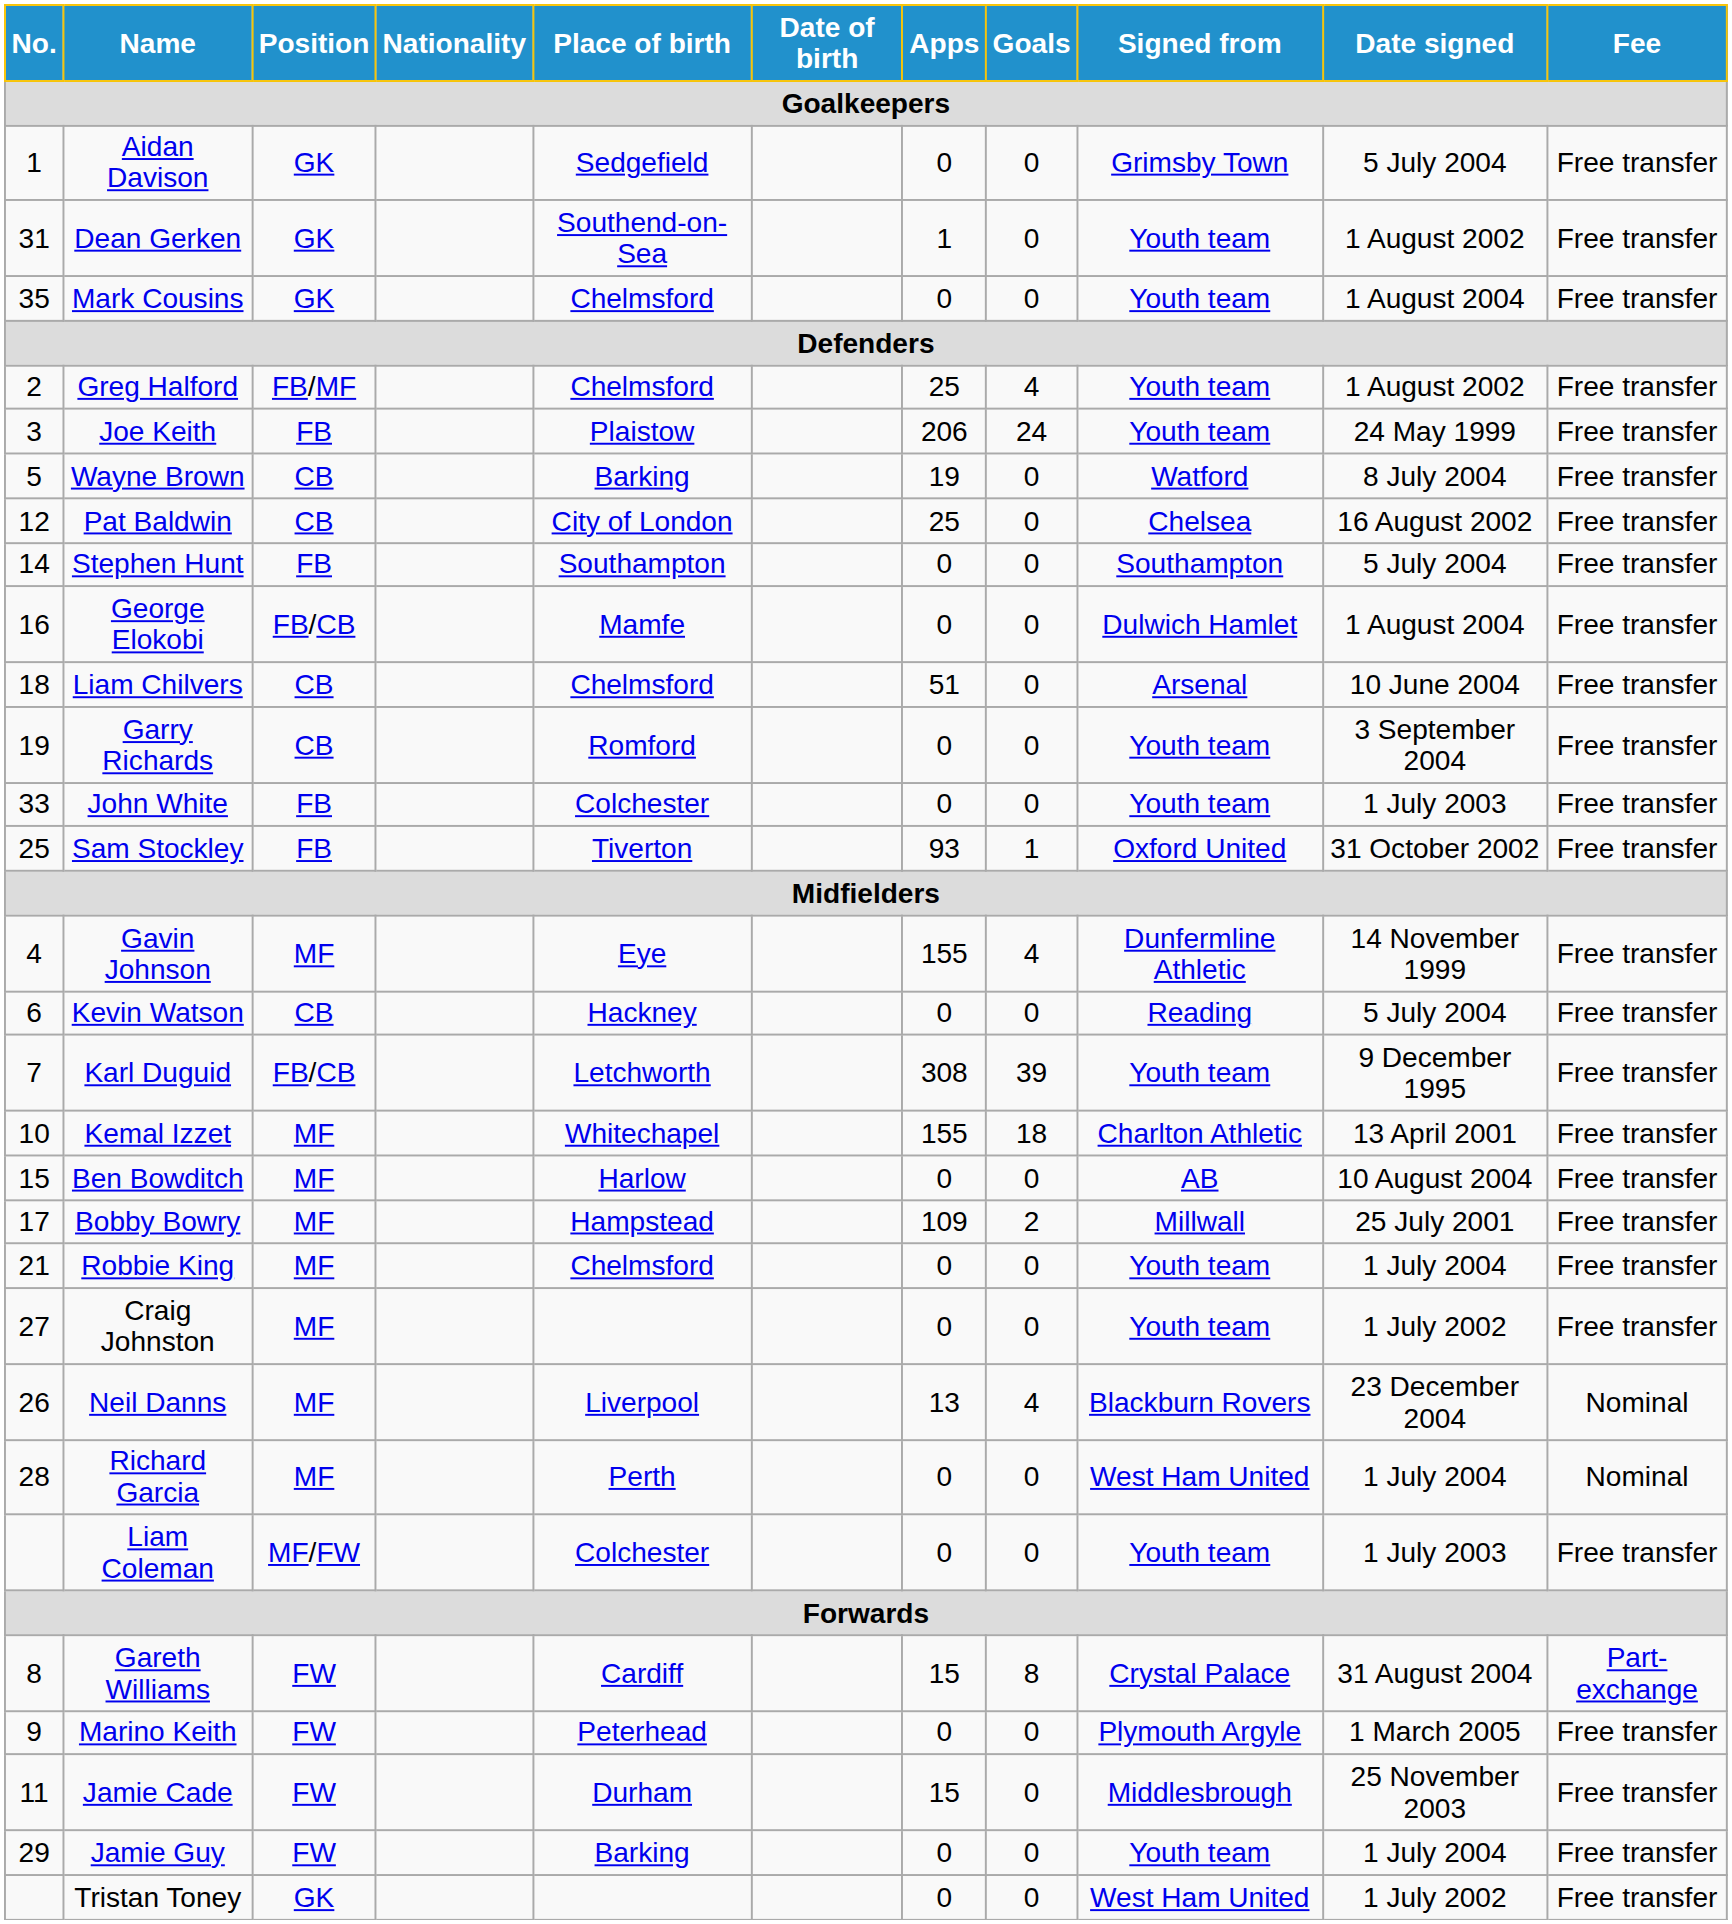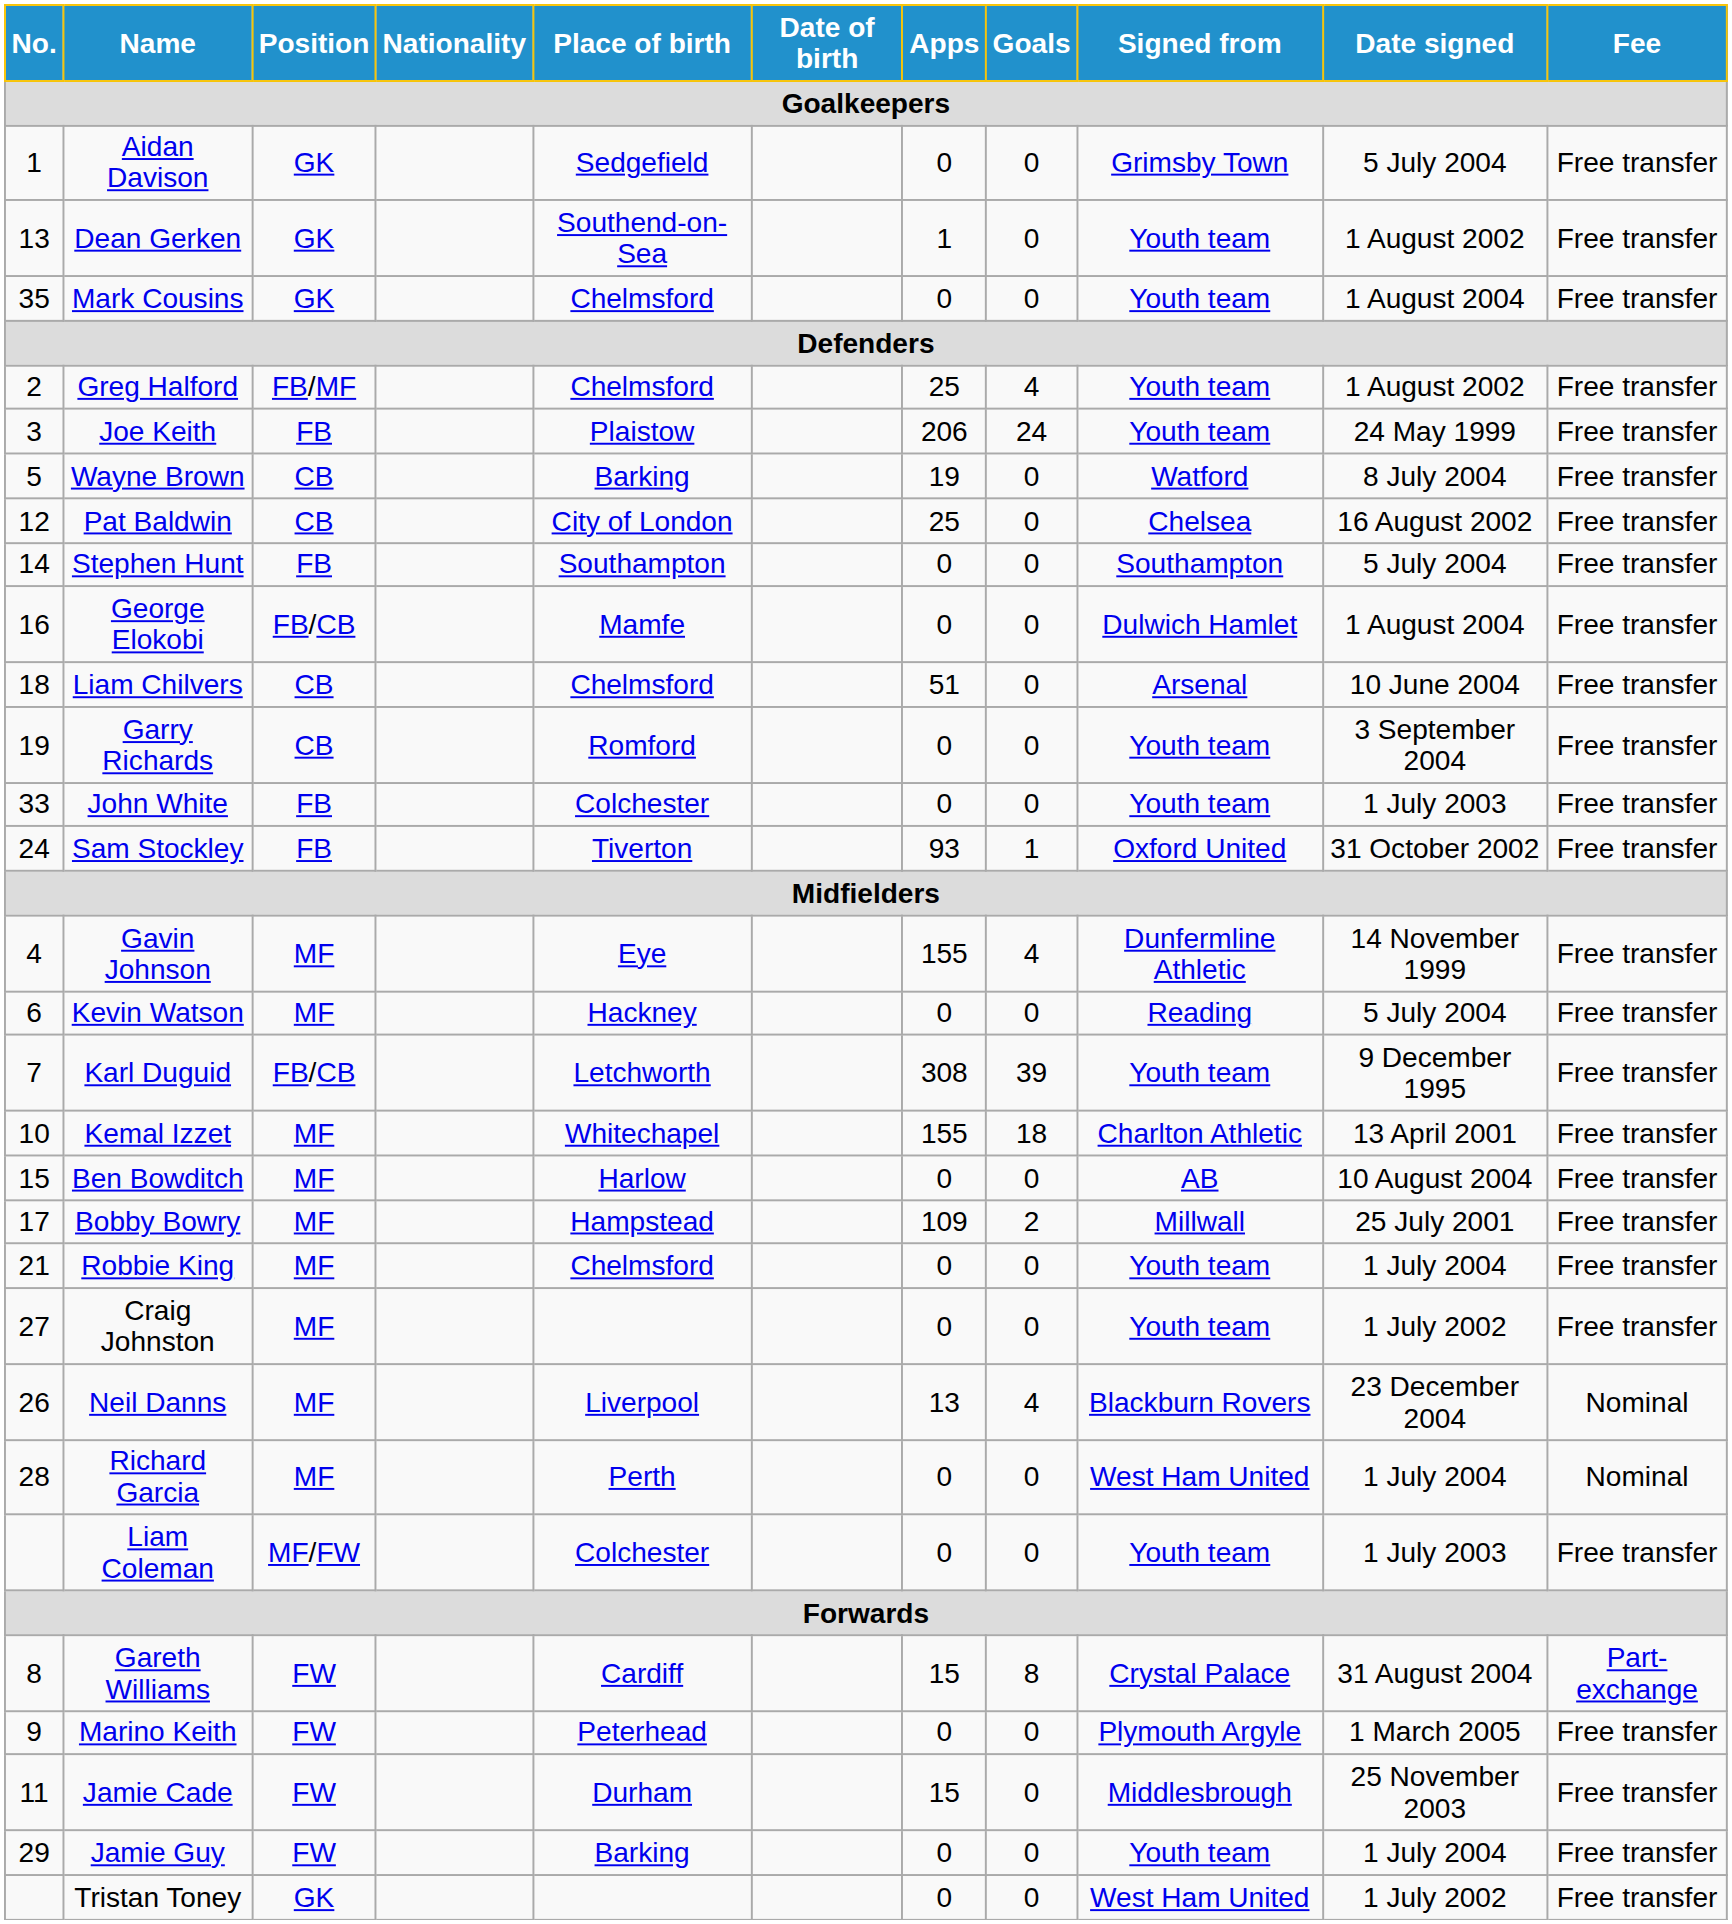 <table class="wikitable" style="text-align:center; font-size:90%; width:100%;">
 <tr>
 <th style="background:#2191CC; color:white; border:1px solid #F7C408; text-align:center;">No.</th>
 <th style="background:#2191CC; color:white; border:1px solid #F7C408; text-align:center;">Name</th>
 <th style="background:#2191CC; color:white; border:1px solid #F7C408; text-align:center;">Position</th>
 <th style="background:#2191CC; color:white; border:1px solid #F7C408; text-align:center;">Nationality</th>
 <th style="background:#2191CC; color:white; border:1px solid #F7C408; text-align:center;">Place of birth</th>
 <th style="background:#2191CC; color:white; border:1px solid #F7C408; text-align:center;">Date of birth</th>
 <th style="background:#2191CC; color:white; border:1px solid #F7C408; text-align:center;">Apps</th>
 <th style="background:#2191CC; color:white; border:1px solid #F7C408; text-align:center;">Goals</th>
 <th style="background:#2191CC; color:white; border:1px solid #F7C408; text-align:center;">Signed from</th>
 <th style="background:#2191CC; color:white; border:1px solid #F7C408; text-align:center;">Date signed</th>
 <th style="background:#2191CC; color:white; border:1px solid #F7C408; text-align:center;">Fee</th>
 </tr>
 <tr>
 <th colspan="13" style="background:#dcdcdc; text-align:center;">Goalkeepers</th>
 </tr>
 <tr>
 <td>1</td>
 <td><a href='#'>Aidan Davison</a></td>
 <td><a href='#'>GK</a></td>
 <td></td>
 <td> <a href='#'>Sedgefield</a></td>
 <td></td>
 <td>0</td>
 <td>0</td>
 <td> <a href='#'>Grimsby Town</a></td>
 <td>5 July 2004</td>
 <td>Free transfer</td>
 </tr>
 <tr>
-<td>31</td>
+<td>13</td>
 <td><a href='#'>Dean Gerken</a></td>
 <td><a href='#'>GK</a></td>
 <td></td>
 <td><a href='#'>Southend-on-Sea</a></td>
 <td></td>
 <td>1</td>
 <td>0</td>
 <td><a href='#'>Youth team</a></td>
 <td>1 August 2002</td>
 <td>Free transfer</td>
 </tr>
 <tr>
 <td>35</td>
 <td><a href='#'>Mark Cousins</a></td>
 <td><a href='#'>GK</a></td>
 <td></td>
 <td><a href='#'>Chelmsford</a></td>
 <td></td>
 <td>0</td>
 <td>0</td>
 <td><a href='#'>Youth team</a></td>
 <td>1 August 2004</td>
 <td>Free transfer</td>
 </tr>
 <tr>
 <th colspan="13" style="background:#dcdcdc; text-align:center;">Defenders</th>
 </tr>
 <tr>
 <td>2</td>
 <td><a href='#'>Greg Halford</a></td>
 <td><a href='#'>FB</a>/<a href='#'>MF</a></td>
 <td></td>
 <td><a href='#'>Chelmsford</a></td>
 <td></td>
 <td>25</td>
 <td>4</td>
 <td><a href='#'>Youth team</a></td>
 <td>1 August 2002</td>
 <td>Free transfer</td>
 </tr>
 <tr>
 <td>3</td>
 <td><a href='#'>Joe Keith</a></td>
 <td><a href='#'>FB</a></td>
 <td></td>
 <td><a href='#'>Plaistow</a></td>
 <td></td>
 <td>206</td>
 <td>24</td>
 <td><a href='#'>Youth team</a></td>
 <td>24 May 1999</td>
 <td>Free transfer</td>
 </tr>
 <tr>
 <td>5</td>
 <td><a href='#'>Wayne Brown</a></td>
 <td><a href='#'>CB</a></td>
 <td></td>
 <td><a href='#'>Barking</a></td>
 <td></td>
 <td>19</td>
 <td>0</td>
 <td> <a href='#'>Watford</a></td>
 <td>8 July 2004</td>
 <td>Free transfer</td>
 </tr>
 <tr>
 <td>12</td>
 <td><a href='#'>Pat Baldwin</a></td>
 <td><a href='#'>CB</a></td>
 <td></td>
 <td><a href='#'>City of London</a></td>
 <td></td>
 <td>25</td>
 <td>0</td>
 <td> <a href='#'>Chelsea</a></td>
 <td>16 August 2002</td>
 <td>Free transfer</td>
 </tr>
 <tr>
 <td>14</td>
 <td><a href='#'>Stephen Hunt</a></td>
 <td><a href='#'>FB</a></td>
 <td></td>
 <td><a href='#'>Southampton</a></td>
 <td></td>
 <td>0</td>
 <td>0</td>
 <td> <a href='#'>Southampton</a></td>
 <td>5 July 2004</td>
 <td>Free transfer</td>
 </tr>
 <tr>
 <td>16</td>
 <td><a href='#'>George Elokobi</a></td>
 <td><a href='#'>FB</a>/<a href='#'>CB</a></td>
 <td></td>
 <td><a href='#'>Mamfe</a></td>
 <td></td>
 <td>0</td>
 <td>0</td>
 <td> <a href='#'>Dulwich Hamlet</a></td>
 <td>1 August 2004</td>
 <td>Free transfer</td>
 </tr>
 <tr>
 <td>18</td>
 <td><a href='#'>Liam Chilvers</a></td>
 <td><a href='#'>CB</a></td>
 <td></td>
 <td><a href='#'>Chelmsford</a></td>
 <td></td>
 <td>51</td>
 <td>0</td>
 <td> <a href='#'>Arsenal</a></td>
 <td>10 June 2004</td>
 <td>Free transfer</td>
 </tr>
 <tr>
 <td>19</td>
 <td><a href='#'>Garry Richards</a></td>
 <td><a href='#'>CB</a></td>
 <td></td>
 <td><a href='#'>Romford</a></td>
 <td></td>
 <td>0</td>
 <td>0</td>
 <td><a href='#'>Youth team</a></td>
 <td>3 September 2004</td>
 <td>Free transfer</td>
 </tr>
 <tr>
 <td>33</td>
 <td><a href='#'>John White</a></td>
 <td><a href='#'>FB</a></td>
 <td></td>
 <td><a href='#'>Colchester</a></td>
 <td></td>
 <td>0</td>
 <td>0</td>
 <td><a href='#'>Youth team</a></td>
 <td>1 July 2003</td>
 <td>Free transfer</td>
 </tr>
 <tr>
-<td>25</td>
+<td>24</td>
 <td><a href='#'>Sam Stockley</a></td>
 <td><a href='#'>FB</a></td>
 <td></td>
 <td><a href='#'>Tiverton</a></td>
 <td></td>
 <td>93</td>
 <td>1</td>
 <td> <a href='#'>Oxford United</a></td>
 <td>31 October 2002</td>
 <td>Free transfer</td>
 </tr>
 <tr>
 <th colspan="13" style="background:#dcdcdc; text-align:center;">Midfielders</th>
 </tr>
 <tr>
 <td>4</td>
 <td><a href='#'>Gavin Johnson</a></td>
 <td><a href='#'>MF</a></td>
 <td></td>
 <td><a href='#'>Eye</a></td>
 <td></td>
 <td>155</td>
 <td>4</td>
 <td> <a href='#'>Dunfermline Athletic</a></td>
 <td>14 November 1999</td>
 <td>Free transfer</td>
 </tr>
 <tr>
 <td>6</td>
 <td><a href='#'>Kevin Watson</a></td>
-<td><a href='#'>CB</a></td>
+<td><a href='#'>MF</a></td>
 <td></td>
 <td><a href='#'>Hackney</a></td>
 <td></td>
 <td>0</td>
 <td>0</td>
 <td> <a href='#'>Reading</a></td>
 <td>5 July 2004</td>
 <td>Free transfer</td>
 </tr>
 <tr>
 <td>7</td>
 <td><a href='#'>Karl Duguid</a></td>
 <td><a href='#'>FB</a>/<a href='#'>CB</a></td>
 <td></td>
 <td><a href='#'>Letchworth</a></td>
 <td></td>
 <td>308</td>
 <td>39</td>
 <td><a href='#'>Youth team</a></td>
 <td>9 December 1995</td>
 <td>Free transfer</td>
 </tr>
 <tr>
 <td>10</td>
 <td><a href='#'>Kemal Izzet</a></td>
 <td><a href='#'>MF</a></td>
 <td></td>
 <td><a href='#'>Whitechapel</a></td>
 <td></td>
 <td>155</td>
 <td>18</td>
 <td> <a href='#'>Charlton Athletic</a></td>
 <td>13 April 2001</td>
 <td>Free transfer</td>
 </tr>
 <tr>
 <td>15</td>
 <td><a href='#'>Ben Bowditch</a></td>
 <td><a href='#'>MF</a></td>
 <td></td>
 <td><a href='#'>Harlow</a></td>
 <td></td>
 <td>0</td>
 <td>0</td>
 <td> <a href='#'>AB</a></td>
 <td>10 August 2004</td>
 <td>Free transfer</td>
 </tr>
 <tr>
 <td>17</td>
 <td><a href='#'>Bobby Bowry</a></td>
 <td><a href='#'>MF</a></td>
 <td></td>
 <td> <a href='#'>Hampstead</a></td>
 <td></td>
 <td>109</td>
 <td>2</td>
 <td> <a href='#'>Millwall</a></td>
 <td>25 July 2001</td>
 <td>Free transfer</td>
 </tr>
 <tr>
 <td>21</td>
 <td><a href='#'>Robbie King</a></td>
 <td><a href='#'>MF</a></td>
 <td></td>
 <td><a href='#'>Chelmsford</a></td>
 <td></td>
 <td>0</td>
 <td>0</td>
 <td><a href='#'>Youth team</a></td>
 <td>1 July 2004</td>
 <td>Free transfer</td>
 </tr>
 <tr>
 <td>27</td>
 <td>Craig Johnston</td>
 <td><a href='#'>MF</a></td>
 <td></td>
 <td></td>
 <td></td>
 <td>0</td>
 <td>0</td>
 <td><a href='#'>Youth team</a></td>
 <td>1 July 2002</td>
 <td>Free transfer</td>
 </tr>
 <tr>
 <td>26</td>
 <td><a href='#'>Neil Danns</a></td>
 <td><a href='#'>MF</a></td>
 <td></td>
 <td> <a href='#'>Liverpool</a></td>
 <td></td>
 <td>13</td>
 <td>4</td>
 <td> <a href='#'>Blackburn Rovers</a></td>
 <td>23 December 2004</td>
 <td>Nominal</td>
 </tr>
 <tr>
 <td>28</td>
 <td><a href='#'>Richard Garcia</a></td>
 <td><a href='#'>MF</a></td>
 <td></td>
 <td><a href='#'>Perth</a></td>
 <td></td>
 <td>0</td>
 <td>0</td>
 <td> <a href='#'>West Ham United</a></td>
 <td>1 July 2004</td>
 <td>Nominal</td>
 </tr>
 <tr>
 <td></td>
 <td><a href='#'>Liam Coleman</a></td>
 <td><a href='#'>MF</a>/<a href='#'>FW</a></td>
 <td></td>
 <td><a href='#'>Colchester</a></td>
 <td></td>
 <td>0</td>
 <td>0</td>
 <td><a href='#'>Youth team</a></td>
 <td>1 July 2003</td>
 <td>Free transfer</td>
 </tr>
 <tr>
 <th colspan="13" style="background:#dcdcdc; text-align:center;">Forwards</th>
 </tr>
 <tr>
 <td>8</td>
 <td><a href='#'>Gareth Williams</a></td>
 <td><a href='#'>FW</a></td>
 <td></td>
 <td><a href='#'>Cardiff</a></td>
 <td></td>
 <td>15</td>
 <td>8</td>
 <td> <a href='#'>Crystal Palace</a></td>
 <td>31 August 2004</td>
 <td><a href='#'>Part-exchange</a></td>
 </tr>
 <tr>
 <td>9</td>
 <td><a href='#'>Marino Keith</a></td>
 <td><a href='#'>FW</a></td>
 <td></td>
 <td><a href='#'>Peterhead</a></td>
 <td></td>
 <td>0</td>
 <td>0</td>
 <td> <a href='#'>Plymouth Argyle</a></td>
 <td>1 March 2005</td>
 <td>Free transfer</td>
 </tr>
 <tr>
 <td>11</td>
 <td><a href='#'>Jamie Cade</a></td>
 <td><a href='#'>FW</a></td>
 <td></td>
 <td><a href='#'>Durham</a></td>
 <td></td>
 <td>15</td>
 <td>0</td>
 <td> <a href='#'>Middlesbrough</a></td>
 <td>25 November 2003</td>
 <td>Free transfer</td>
 </tr>
 <tr>
 <td>29</td>
 <td><a href='#'>Jamie Guy</a></td>
 <td><a href='#'>FW</a></td>
 <td></td>
 <td><a href='#'>Barking</a></td>
 <td></td>
 <td>0</td>
 <td>0</td>
 <td><a href='#'>Youth team</a></td>
 <td>1 July 2004</td>
 <td>Free transfer</td>
 </tr>
 <tr>
 <td></td>
 <td>Tristan Toney</td>
 <td><a href='#'>GK</a></td>
 <td></td>
 <td></td>
 <td></td>
 <td>0</td>
 <td>0</td>
 <td> <a href='#'>West Ham United</a></td>
 <td>1 July 2002</td>
 <td>Free transfer</td>
 </tr>
 </table>
